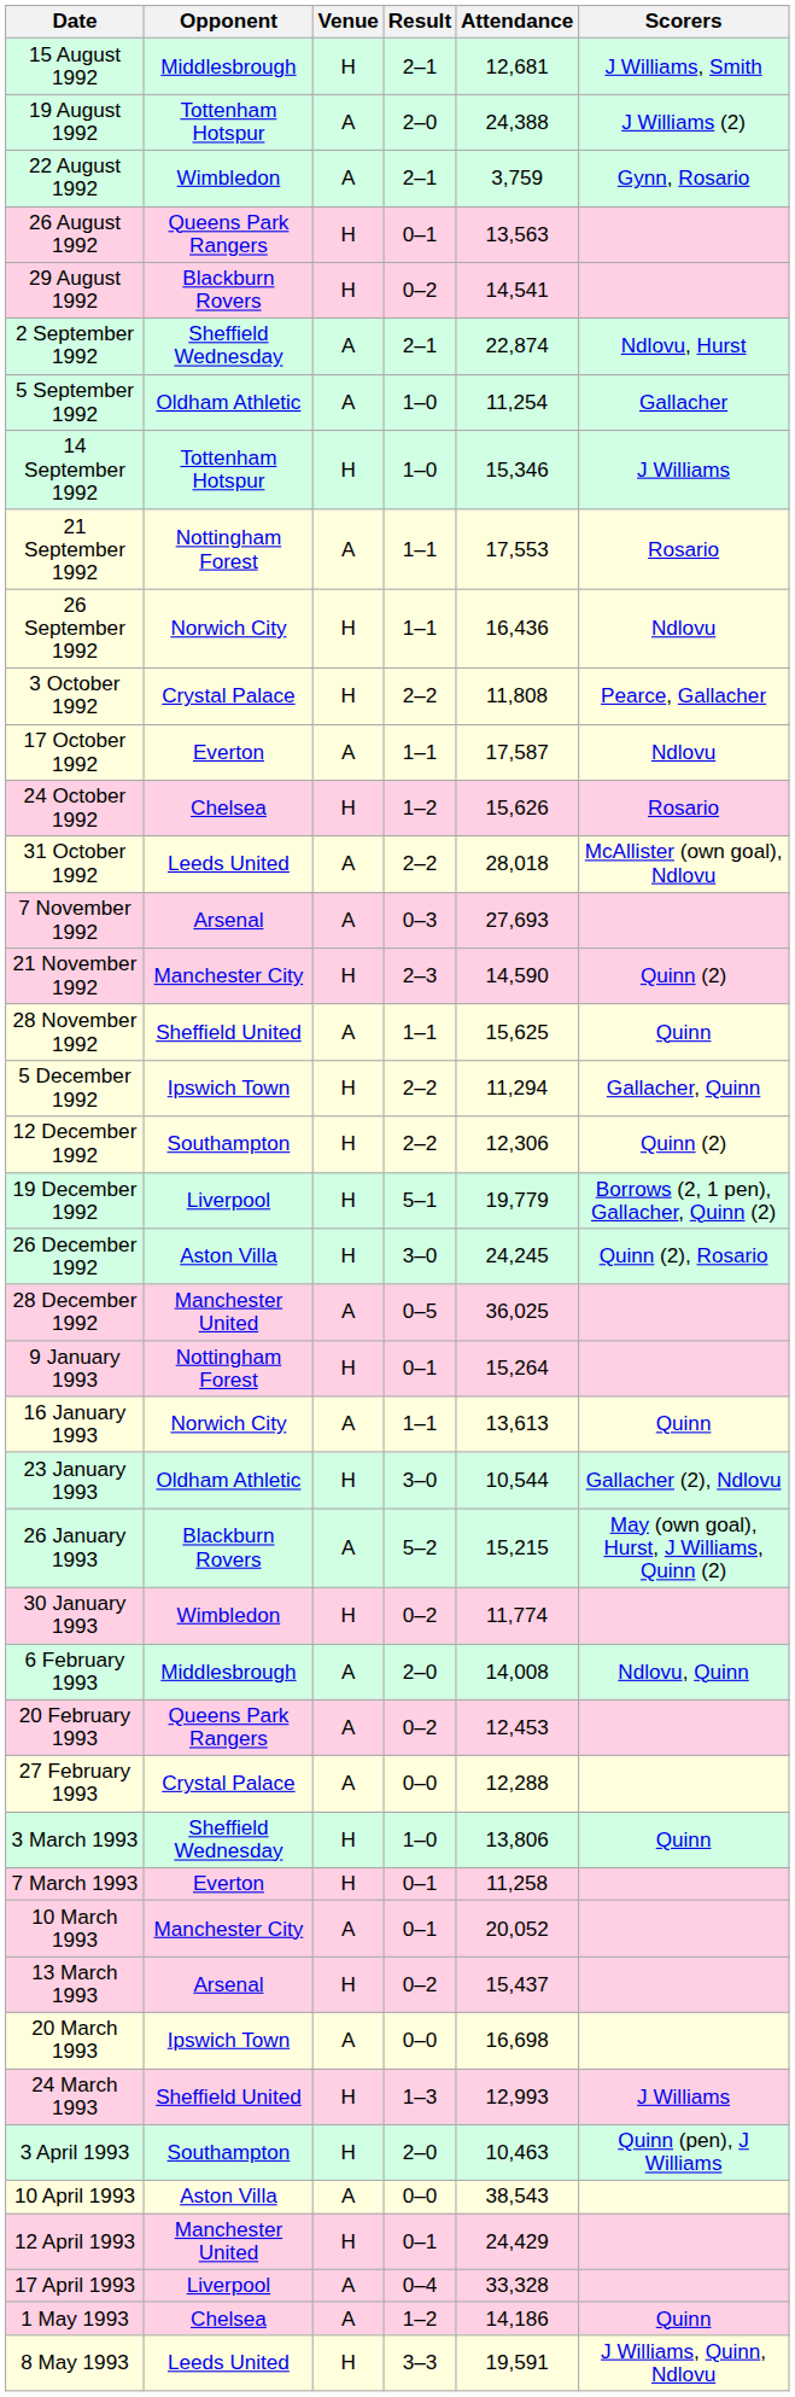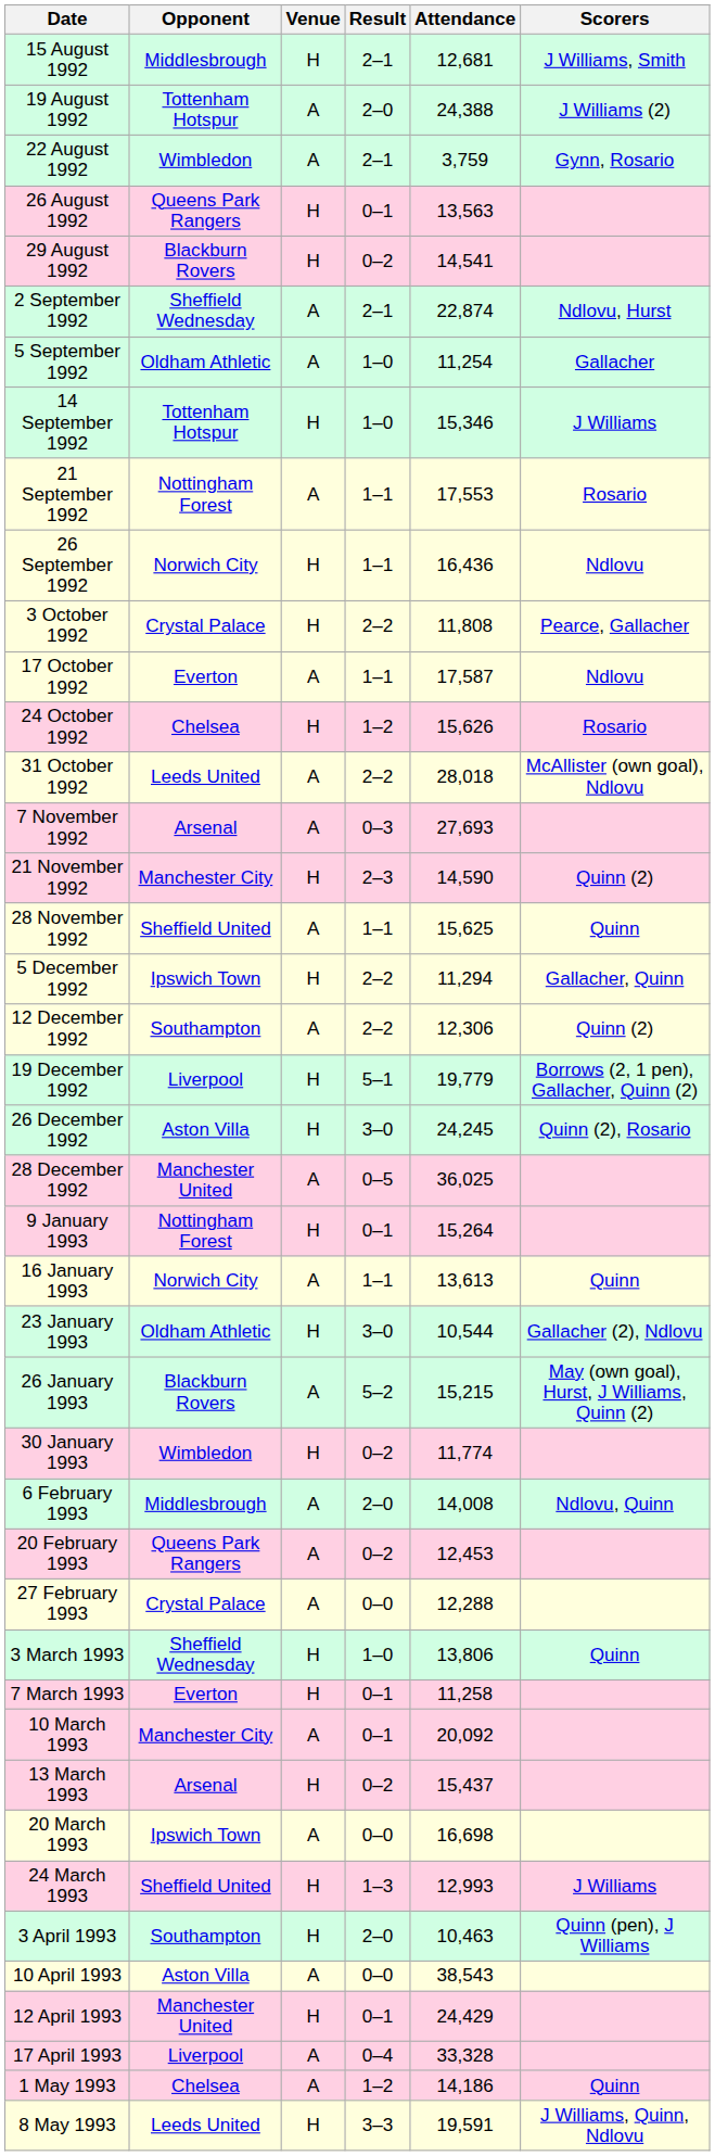 <table class="wikitable sortable" style="font-size:100%; text-align:center">
 <tr>
 <th>Date</th>
 <th>Opponent</th>
 <th>Venue</th>
 <th>Result</th>
 <th>Attendance</th>
 <th>Scorers</th>
 </tr>
 <tr style="background-color: #d0ffe3;">
 <td>15 August 1992</td>
 <td><a href='#'>Middlesbrough</a></td>
 <td>H</td>
 <td>2–1</td>
 <td>12,681</td>
 <td><a href='#'>J Williams</a>, <a href='#'>Smith</a></td>
 </tr>
 <tr style="background-color: #d0ffe3;">
 <td>19 August 1992</td>
 <td><a href='#'>Tottenham Hotspur</a></td>
 <td>A</td>
 <td>2–0</td>
 <td>24,388</td>
 <td><a href='#'>J Williams</a> (2)</td>
 </tr>
 <tr style="background-color: #d0ffe3;">
 <td>22 August 1992</td>
 <td><a href='#'>Wimbledon</a></td>
 <td>A</td>
 <td>2–1</td>
 <td>3,759</td>
 <td><a href='#'>Gynn</a>, <a href='#'>Rosario</a></td>
 </tr>
 <tr style="background-color: #ffd0e3;">
 <td>26 August 1992</td>
 <td><a href='#'>Queens Park Rangers</a></td>
 <td>H</td>
 <td>0–1</td>
 <td>13,563</td>
 <td></td>
 </tr>
 <tr style="background-color: #ffd0e3;">
 <td>29 August 1992</td>
 <td><a href='#'>Blackburn Rovers</a></td>
 <td>H</td>
 <td>0–2</td>
 <td>14,541</td>
 <td></td>
 </tr>
 <tr style="background-color: #d0ffe3;">
 <td>2 September 1992</td>
 <td><a href='#'>Sheffield Wednesday</a></td>
 <td>A</td>
 <td>2–1</td>
 <td>22,874</td>
 <td><a href='#'>Ndlovu</a>, <a href='#'>Hurst</a></td>
 </tr>
 <tr style="background-color: #d0ffe3;">
 <td>5 September 1992</td>
 <td><a href='#'>Oldham Athletic</a></td>
 <td>A</td>
 <td>1–0</td>
 <td>11,254</td>
 <td><a href='#'>Gallacher</a></td>
 </tr>
 <tr style="background-color: #d0ffe3;">
 <td>14 September 1992</td>
 <td><a href='#'>Tottenham Hotspur</a></td>
 <td>H</td>
 <td>1–0</td>
 <td>15,346</td>
 <td><a href='#'>J Williams</a></td>
 </tr>
 <tr style="background-color: #ffffdd;">
 <td>21 September 1992</td>
 <td><a href='#'>Nottingham Forest</a></td>
 <td>A</td>
 <td>1–1</td>
 <td>17,553</td>
 <td><a href='#'>Rosario</a></td>
 </tr>
 <tr style="background-color: #ffffdd;">
 <td>26 September 1992</td>
 <td><a href='#'>Norwich City</a></td>
 <td>H</td>
 <td>1–1</td>
 <td>16,436</td>
 <td><a href='#'>Ndlovu</a></td>
 </tr>
 <tr style="background-color: #ffffdd;">
 <td>3 October 1992</td>
 <td><a href='#'>Crystal Palace</a></td>
 <td>H</td>
 <td>2–2</td>
 <td>11,808</td>
 <td><a href='#'>Pearce</a>, <a href='#'>Gallacher</a></td>
 </tr>
 <tr style="background-color: #ffffdd;">
 <td>17 October 1992</td>
 <td><a href='#'>Everton</a></td>
 <td>A</td>
 <td>1–1</td>
 <td>17,587</td>
 <td><a href='#'>Ndlovu</a></td>
 </tr>
 <tr style="background-color: #ffd0e3;">
 <td>24 October 1992</td>
 <td><a href='#'>Chelsea</a></td>
 <td>H</td>
 <td>1–2</td>
 <td>15,626</td>
 <td><a href='#'>Rosario</a></td>
 </tr>
 <tr style="background-color: #ffffdd;">
 <td>31 October 1992</td>
 <td><a href='#'>Leeds United</a></td>
 <td>A</td>
 <td>2–2</td>
 <td>28,018</td>
 <td><a href='#'>McAllister</a> (own goal), <a href='#'>Ndlovu</a></td>
 </tr>
 <tr style="background-color: #ffd0e3;">
 <td>7 November 1992</td>
 <td><a href='#'>Arsenal</a></td>
 <td>A</td>
 <td>0–3</td>
 <td>27,693</td>
 <td></td>
 </tr>
 <tr style="background-color: #ffd0e3;">
 <td>21 November 1992</td>
 <td><a href='#'>Manchester City</a></td>
 <td>H</td>
 <td>2–3</td>
 <td>14,590</td>
 <td><a href='#'>Quinn</a> (2)</td>
 </tr>
 <tr style="background-color: #ffffdd;">
 <td>28 November 1992</td>
 <td><a href='#'>Sheffield United</a></td>
 <td>A</td>
 <td>1–1</td>
 <td>15,625</td>
 <td><a href='#'>Quinn</a></td>
 </tr>
 <tr style="background-color: #ffffdd;">
 <td>5 December 1992</td>
 <td><a href='#'>Ipswich Town</a></td>
 <td>H</td>
 <td>2–2</td>
 <td>11,294</td>
 <td><a href='#'>Gallacher</a>, <a href='#'>Quinn</a></td>
 </tr>
 <tr style="background-color: #ffffdd;">
 <td>12 December 1992</td>
 <td><a href='#'>Southampton</a></td>
-<td>H</td>
+<td>A</td>
 <td>2–2</td>
 <td>12,306</td>
 <td><a href='#'>Quinn</a> (2)</td>
 </tr>
 <tr style="background-color: #d0ffe3;">
 <td>19 December 1992</td>
 <td><a href='#'>Liverpool</a></td>
 <td>H</td>
 <td>5–1</td>
 <td>19,779</td>
 <td><a href='#'>Borrows</a> (2, 1 pen), <a href='#'>Gallacher</a>, <a href='#'>Quinn</a> (2)</td>
 </tr>
 <tr style="background-color: #d0ffe3;">
 <td>26 December 1992</td>
 <td><a href='#'>Aston Villa</a></td>
 <td>H</td>
 <td>3–0</td>
 <td>24,245</td>
 <td><a href='#'>Quinn</a> (2), <a href='#'>Rosario</a></td>
 </tr>
 <tr style="background-color: #ffd0e3;">
 <td>28 December 1992</td>
 <td><a href='#'>Manchester United</a></td>
 <td>A</td>
 <td>0–5</td>
 <td>36,025</td>
 <td></td>
 </tr>
 <tr style="background-color: #ffd0e3;">
 <td>9 January 1993</td>
 <td><a href='#'>Nottingham Forest</a></td>
 <td>H</td>
 <td>0–1</td>
 <td>15,264</td>
 <td></td>
 </tr>
 <tr style="background-color: #ffffdd;">
 <td>16 January 1993</td>
 <td><a href='#'>Norwich City</a></td>
 <td>A</td>
 <td>1–1</td>
 <td>13,613</td>
 <td><a href='#'>Quinn</a></td>
 </tr>
 <tr style="background-color: #d0ffe3;">
 <td>23 January 1993</td>
 <td><a href='#'>Oldham Athletic</a></td>
 <td>H</td>
 <td>3–0</td>
 <td>10,544</td>
 <td><a href='#'>Gallacher</a> (2), <a href='#'>Ndlovu</a></td>
 </tr>
 <tr style="background-color: #d0ffe3;">
 <td>26 January 1993</td>
 <td><a href='#'>Blackburn Rovers</a></td>
 <td>A</td>
 <td>5–2</td>
 <td>15,215</td>
 <td><a href='#'>May</a> (own goal), <a href='#'>Hurst</a>, <a href='#'>J Williams</a>, <a href='#'>Quinn</a> (2)</td>
 </tr>
 <tr style="background-color: #ffd0e3;">
 <td>30 January 1993</td>
 <td><a href='#'>Wimbledon</a></td>
 <td>H</td>
 <td>0–2</td>
 <td>11,774</td>
 <td></td>
 </tr>
 <tr style="background-color: #d0ffe3;">
 <td>6 February 1993</td>
 <td><a href='#'>Middlesbrough</a></td>
 <td>A</td>
 <td>2–0</td>
 <td>14,008</td>
 <td><a href='#'>Ndlovu</a>, <a href='#'>Quinn</a></td>
 </tr>
 <tr style="background-color: #ffd0e3;">
 <td>20 February 1993</td>
 <td><a href='#'>Queens Park Rangers</a></td>
 <td>A</td>
 <td>0–2</td>
 <td>12,453</td>
 <td></td>
 </tr>
 <tr style="background-color: #ffffdd;">
 <td>27 February 1993</td>
 <td><a href='#'>Crystal Palace</a></td>
 <td>A</td>
 <td>0–0</td>
 <td>12,288</td>
 <td></td>
 </tr>
 <tr style="background-color: #d0ffe3;">
 <td>3 March 1993</td>
 <td><a href='#'>Sheffield Wednesday</a></td>
 <td>H</td>
 <td>1–0</td>
 <td>13,806</td>
 <td><a href='#'>Quinn</a></td>
 </tr>
 <tr style="background-color: #ffd0e3;">
 <td>7 March 1993</td>
 <td><a href='#'>Everton</a></td>
 <td>H</td>
 <td>0–1</td>
 <td>11,258</td>
 <td></td>
 </tr>
 <tr style="background-color: #ffd0e3;">
 <td>10 March 1993</td>
 <td><a href='#'>Manchester City</a></td>
 <td>A</td>
 <td>0–1</td>
-<td>20,052</td>
+<td>20,092</td>
 <td></td>
 </tr>
 <tr style="background-color: #ffd0e3;">
 <td>13 March 1993</td>
 <td><a href='#'>Arsenal</a></td>
 <td>H</td>
 <td>0–2</td>
 <td>15,437</td>
 <td></td>
 </tr>
 <tr style="background-color: #ffffdd;">
 <td>20 March 1993</td>
 <td><a href='#'>Ipswich Town</a></td>
 <td>A</td>
 <td>0–0</td>
 <td>16,698</td>
 <td></td>
 </tr>
 <tr style="background-color: #ffd0e3;">
 <td>24 March 1993</td>
 <td><a href='#'>Sheffield United</a></td>
 <td>H</td>
 <td>1–3</td>
 <td>12,993</td>
 <td><a href='#'>J Williams</a></td>
 </tr>
 <tr style="background-color: #d0ffe3;">
 <td>3 April 1993</td>
 <td><a href='#'>Southampton</a></td>
 <td>H</td>
 <td>2–0</td>
 <td>10,463</td>
 <td><a href='#'>Quinn</a> (pen), <a href='#'>J Williams</a></td>
 </tr>
 <tr style="background-color: #ffffdd;">
 <td>10 April 1993</td>
 <td><a href='#'>Aston Villa</a></td>
 <td>A</td>
 <td>0–0</td>
 <td>38,543</td>
 <td></td>
 </tr>
 <tr style="background-color: #ffd0e3;">
 <td>12 April 1993</td>
 <td><a href='#'>Manchester United</a></td>
 <td>H</td>
 <td>0–1</td>
 <td>24,429</td>
 <td></td>
 </tr>
 <tr style="background-color: #ffd0e3;">
 <td>17 April 1993</td>
 <td><a href='#'>Liverpool</a></td>
 <td>A</td>
 <td>0–4</td>
 <td>33,328</td>
 <td></td>
 </tr>
 <tr style="background-color: #ffd0e3;">
 <td>1 May 1993</td>
 <td><a href='#'>Chelsea</a></td>
 <td>A</td>
 <td>1–2</td>
 <td>14,186</td>
 <td><a href='#'>Quinn</a></td>
 </tr>
 <tr style="background-color: #ffffdd;">
 <td>8 May 1993</td>
 <td><a href='#'>Leeds United</a></td>
 <td>H</td>
 <td>3–3</td>
 <td>19,591</td>
 <td><a href='#'>J Williams</a>, <a href='#'>Quinn</a>, <a href='#'>Ndlovu</a></td>
 </tr>
 </table>
